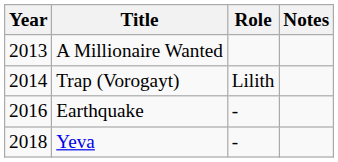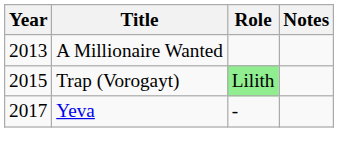 <table class="wikitable sortable plainrowheaders">
 <tr>
 <th>Year</th>
 <th>Title</th>
 <th>Role</th>
 <th class="unsortable">Notes</th>
 </tr>
 <tr>
 <td>2013</td>
 <td>A Millionaire Wanted</td>
 <td></td>
 <td></td>
 </tr>
 <tr>
-<td>2014</td>
+<td>2015</td>
 <td>Trap (Vorogayt)</td>
-<td>Lilith</td>
+<td style="background: lightgreen;">Lilith</td>
 <td></td>
 </tr>
 <tr>
-<td>2016</td>
-<td>Earthquake</td>
-<td>-</td>
-<td></td>
-</tr>
-<tr>
-<td>2018</td>
+<td>2017</td>
 <td><a href='#'>Yeva</a></td>
 <td>-</td>
 <td></td>
 </tr>
 </table>
